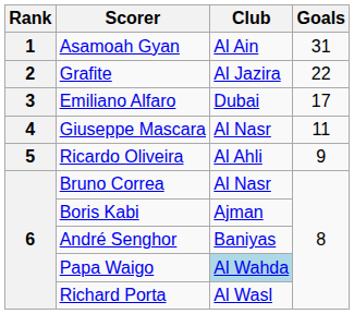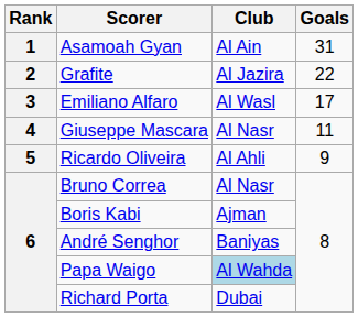 <table class="wikitable" style="text-align:center">
 <tr>
 <th>Rank</th>
 <th>Scorer</th>
 <th>Club</th>
 <th>Goals</th>
 </tr>
 <tr>
 <th>1</th>
 <td align="left"> <a href='#'>Asamoah Gyan</a></td>
 <td align="left"><a href='#'>Al Ain</a></td>
 <td>31</td>
 </tr>
 <tr>
 <th>2</th>
 <td align="left"> <a href='#'>Grafite</a></td>
 <td align="left"><a href='#'>Al Jazira</a></td>
 <td>22</td>
 </tr>
 <tr>
 <th>3</th>
 <td align="left"> <a href='#'>Emiliano Alfaro</a></td>
-<td align="left"><a href='#'>Dubai</a></td>
+<td align="left"><a href='#'>Al Wasl</a></td>
 <td>17</td>
 </tr>
 <tr>
 <th>4</th>
 <td align="left"> <a href='#'>Giuseppe Mascara</a></td>
 <td align="left"><a href='#'>Al Nasr</a></td>
 <td>11</td>
 </tr>
 <tr>
 <th>5</th>
 <td align="left"> <a href='#'>Ricardo Oliveira</a></td>
 <td align="left"><a href='#'>Al Ahli</a></td>
 <td>9</td>
 </tr>
 <tr>
 <th rowspan="5">6</th>
 <td align="left"> <a href='#'>Bruno Correa</a></td>
 <td align="left"><a href='#'>Al Nasr</a></td>
 <td rowspan="5">8</td>
 </tr>
 <tr>
 <td align="left"> <a href='#'>Boris Kabi</a></td>
 <td align="left"><a href='#'>Ajman</a></td>
 </tr>
 <tr>
 <td align="left"> <a href='#'>André Senghor</a></td>
 <td align="left"><a href='#'>Baniyas</a></td>
 </tr>
 <tr>
 <td align="left"> <a href='#'>Papa Waigo</a></td>
 <td align="left" style="background: lightblue;"><a href='#'>Al Wahda</a></td>
 </tr>
 <tr>
 <td align="left"> <a href='#'>Richard Porta</a></td>
-<td align="left"><a href='#'>Al Wasl</a></td>
+<td align="left"><a href='#'>Dubai</a></td>
 </tr>
 </table>
